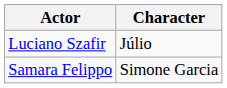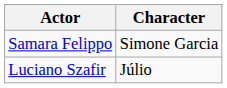 <table class="wikitable">
 <tr>
 <th>Actor</th>
 <th>Character</th>
 </tr>
 <tr>
+<td><a href='#'>Samara Felippo</a></td>
+<td>Simone Garcia</td>
+</tr>
+<tr>
 <td><a href='#'>Luciano Szafir</a></td>
 <td>Júlio</td>
 </tr>
-<tr>
-<td><a href='#'>Samara Felippo</a></td>
-<td>Simone Garcia</td>
-</tr>
 </table>
